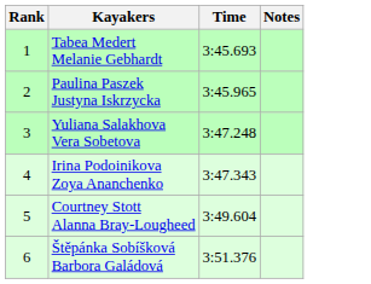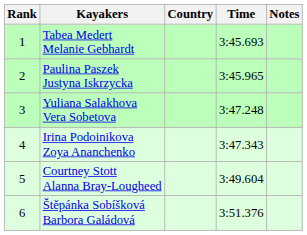 <table class="wikitable" style="text-align:center">
 <tr>
 <th>Rank</th>
 <th>Kayakers</th>
+<th>Country</th>
 <th>Time</th>
 <th>Notes</th>
 </tr>
 <tr bgcolor=bbffbb>
 <td>1</td>
 <td align="left"><a href='#'>Tabea Medert</a><br><a href='#'>Melanie Gebhardt</a></td>
+<td align="left"></td>
 <td>3:45.693</td>
 <td></td>
 </tr>
 <tr bgcolor=bbffbb>
 <td>2</td>
 <td align="left"><a href='#'>Paulina Paszek</a><br><a href='#'>Justyna Iskrzycka</a></td>
+<td align="left"></td>
 <td>3:45.965</td>
 <td></td>
 </tr>
 <tr bgcolor=bbffbb>
 <td>3</td>
 <td align="left"><a href='#'>Yuliana Salakhova</a><br><a href='#'>Vera Sobetova</a></td>
+<td align="left"></td>
 <td>3:47.248</td>
 <td></td>
 </tr>
 <tr bgcolor=ddffdd>
 <td>4</td>
 <td align="left"><a href='#'>Irina Podoinikova</a><br><a href='#'>Zoya Ananchenko</a></td>
+<td align="left"></td>
 <td>3:47.343</td>
 <td></td>
 </tr>
 <tr bgcolor=ddffdd>
 <td>5</td>
 <td align="left"><a href='#'>Courtney Stott</a><br><a href='#'>Alanna Bray-Lougheed</a></td>
+<td align="left"></td>
 <td>3:49.604</td>
 <td></td>
 </tr>
 <tr bgcolor=ddffdd>
 <td>6</td>
 <td align="left"><a href='#'>Štěpánka Sobíšková</a><br><a href='#'>Barbora Galádová</a></td>
+<td align="left"></td>
 <td>3:51.376</td>
 <td></td>
 </tr>
 </table>
